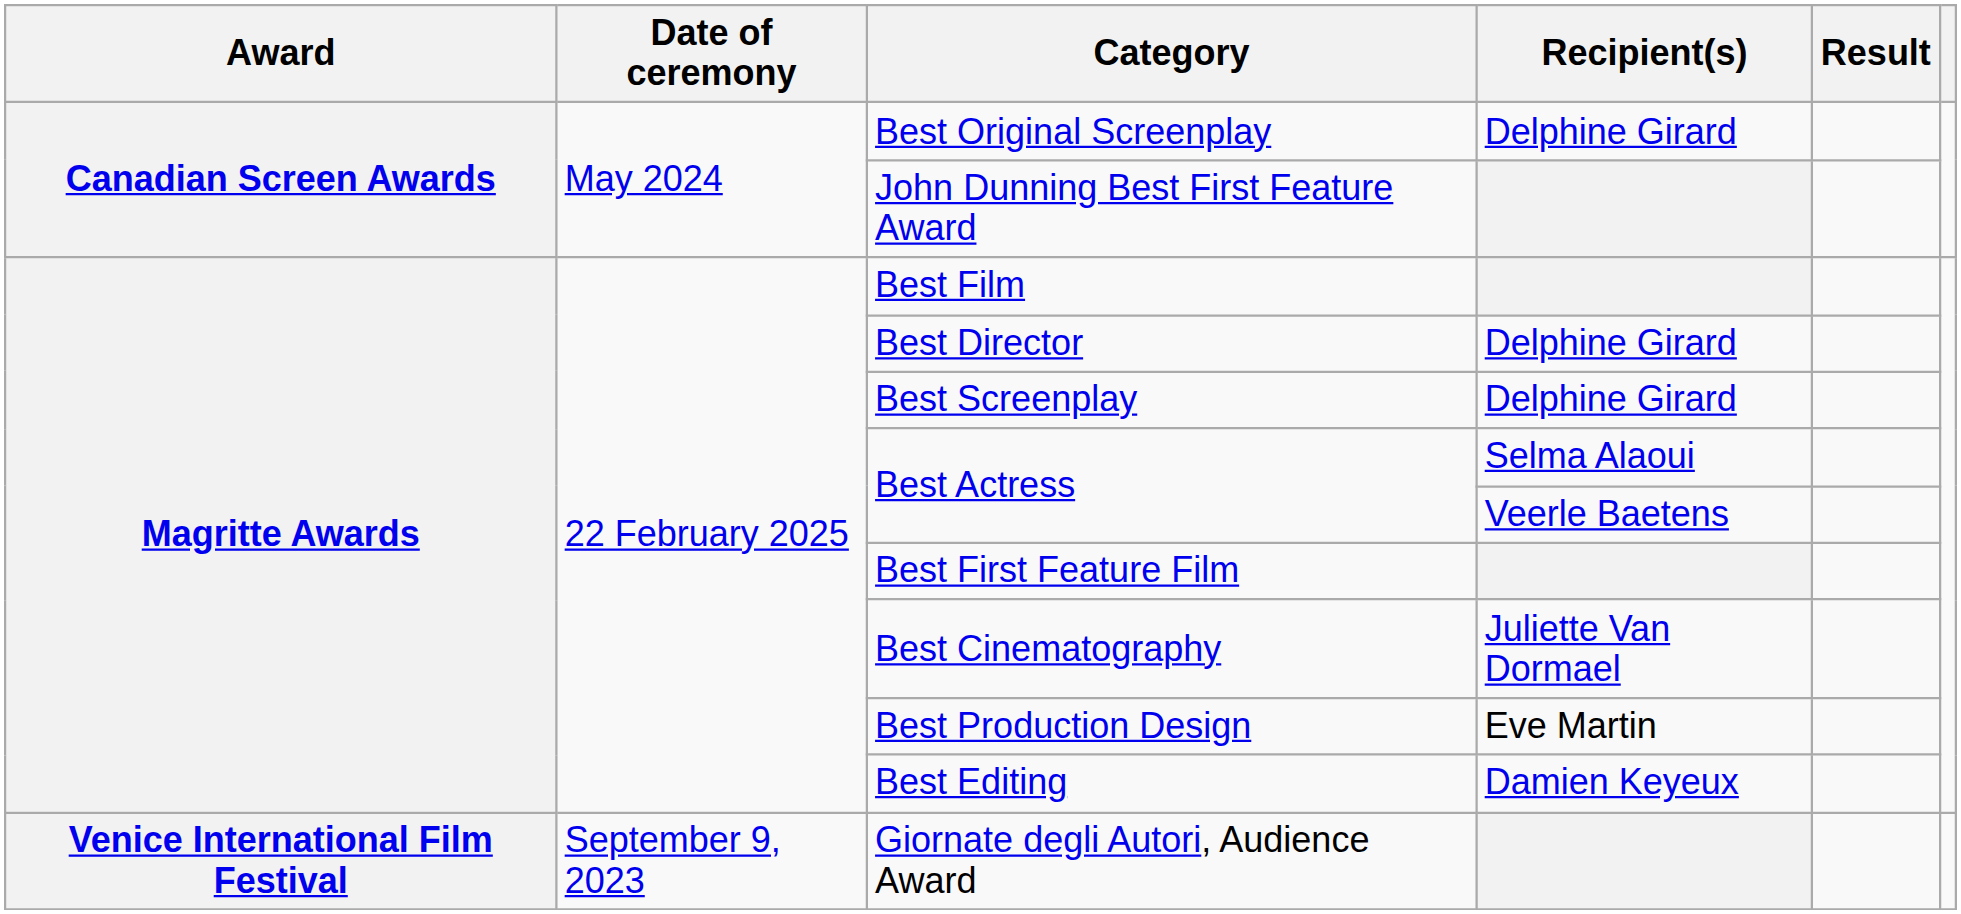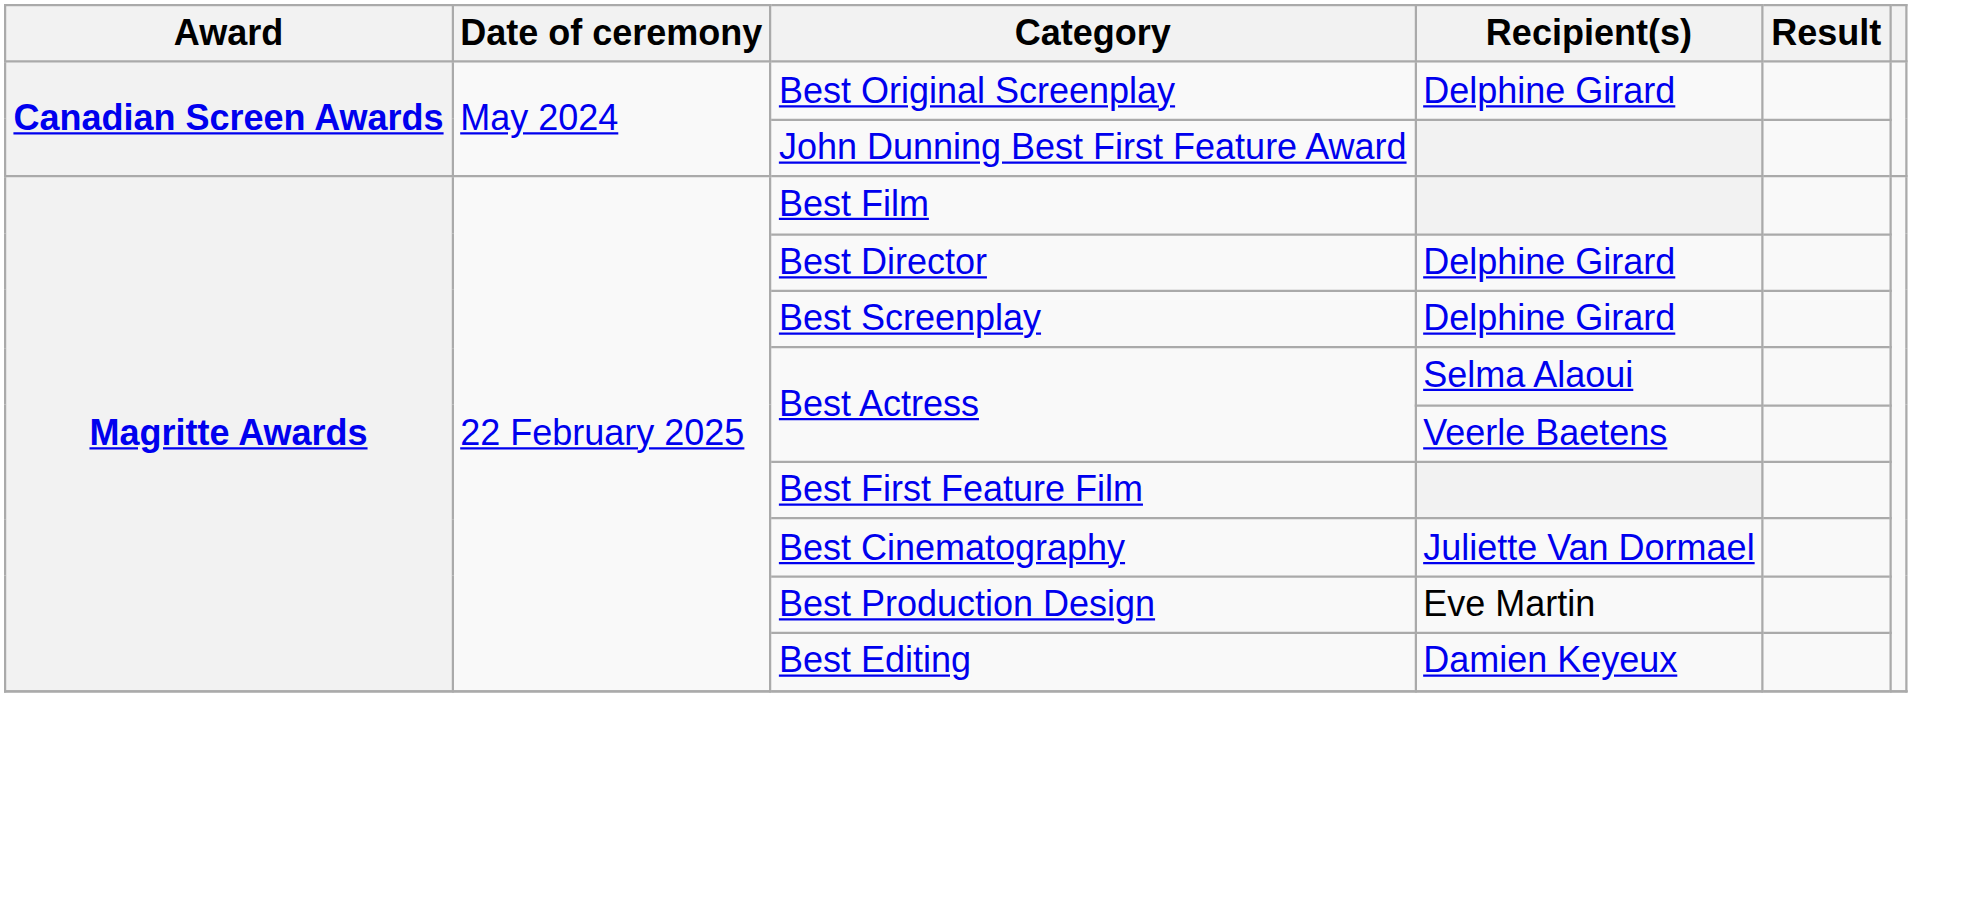 <table class="wikitable plainrowheaders sortable">
 <tr>
 <th scope="col">Award</th>
 <th scope="col">Date of ceremony</th>
 <th scope="col">Category</th>
 <th scope="col">Recipient(s)</th>
 <th scope="col">Result</th>
 <th scope="col" class="unsortable"></th>
 </tr>
 <tr>
 <th scope="row" rowspan=2><a href='#'>Canadian Screen Awards</a></th>
 <td rowspan=2><a href='#'>May 2024</a></td>
 <td><a href='#'>Best Original Screenplay</a></td>
 <td><a href='#'>Delphine Girard</a></td>
 <td></td>
 <td rowspan="2" align="center"></td>
 </tr>
 <tr>
 <td><a href='#'>John Dunning Best First Feature Award</a></td>
 <th></th>
 <td></td>
 </tr>
 <tr>
 <th scope="row" rowspan="9"><a href='#'>Magritte Awards</a></th>
 <td rowspan="9"><a href='#'>22 February 2025</a></td>
 <td><a href='#'>Best Film</a></td>
 <th></th>
 <td></td>
 <td rowspan="9" align="center"></td>
 </tr>
 <tr>
 <td><a href='#'>Best Director</a></td>
 <td><a href='#'>Delphine Girard</a></td>
 <td></td>
 </tr>
 <tr>
 <td><a href='#'>Best Screenplay</a></td>
 <td><a href='#'>Delphine Girard</a></td>
 <td></td>
 </tr>
 <tr>
 <td rowspan="2"><a href='#'>Best Actress</a></td>
 <td><a href='#'>Selma Alaoui</a></td>
 <td></td>
 </tr>
 <tr>
 <td><a href='#'>Veerle Baetens</a></td>
 <td></td>
 </tr>
 <tr>
 <td><a href='#'>Best First Feature Film</a></td>
 <th></th>
 <td></td>
 </tr>
 <tr>
 <td><a href='#'>Best Cinematography</a></td>
 <td><a href='#'>Juliette Van Dormael</a></td>
 <td></td>
 </tr>
 <tr>
 <td><a href='#'>Best Production Design</a></td>
 <td>Eve Martin</td>
 <td></td>
 </tr>
 <tr>
 <td><a href='#'>Best Editing</a></td>
 <td><a href='#'>Damien Keyeux</a></td>
 <td></td>
 </tr>
 <tr>
-<th scope="row"><a href='#'>Venice International Film Festival</a></th>
-<td><a href='#'>September 9, 2023</a></td>
-<td><a href='#'>Giornate degli Autori</a>, Audience Award</td>
-<th></th>
-<td></td>
-<td align="center"></td>
-</tr>
-<tr>
 </tr>
 </table>
